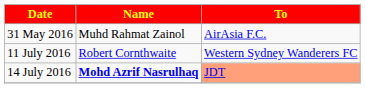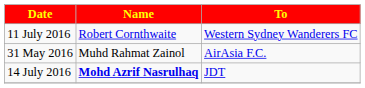 <table class="wikitable sortable">
 <tr>
 <th style="background:Red; color:yellow;">Date</th>
 <th style="background:Red; color:yellow;">Name</th>
 <th style="background:Red; color:yellow;">To</th>
 </tr>
 <tr>
+<td>11 July 2016</td>
+<td> <a href='#'>Robert Cornthwaite</a></td>
+<td> <a href='#'>Western Sydney Wanderers FC</a></td>
+</tr>
+<tr>
 <td>31 May 2016</td>
 <td> Muhd Rahmat Zainol</td>
 <td> <a href='#'>AirAsia F.C.</a></td>
 </tr>
 <tr>
-<td>11 July 2016</td>
-<td> <a href='#'>Robert Cornthwaite</a></td>
-<td> <a href='#'>Western Sydney Wanderers FC</a></td>
-</tr>
-<tr>
 <td>14 July 2016</td>
 <td><strong> <a href='#'>Mohd Azrif Nasrulhaq</a></strong></td>
-<td style="background: lightsalmon;"> <a href='#'>JDT</a></td>
+<td> <a href='#'>JDT</a></td>
 </tr>
 <tr>
 </tr>
 </table>
